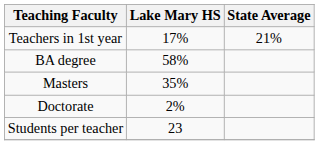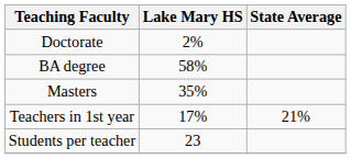 <table class="wikitable" style="text-align:center">
 <tr>
 <th bgcolor="#e5e5e5">Teaching Faculty</th>
 <th bgcolor="#e5e5e5">Lake Mary HS</th>
 <th bgcolor="#e5e5e5">State Average</th>
 </tr>
 <tr>
-<td>Teachers in 1st year</td>
-<td>17%</td>
-<td>21%</td>
+<td>Doctorate</td>
+<td>2%</td>
+<td></td>
 </tr>
 <tr>
 <td>BA degree</td>
 <td>58%</td>
 <td></td>
 </tr>
 <tr>
 <td>Masters</td>
 <td>35%</td>
 <td></td>
 </tr>
 <tr>
-<td>Doctorate</td>
-<td>2%</td>
-<td></td>
+<td>Teachers in 1st year</td>
+<td>17%</td>
+<td>21%</td>
 </tr>
 <tr>
 <td>Students per teacher</td>
 <td>23</td>
 <td></td>
 </tr>
 <tr>
 </tr>
 </table>
